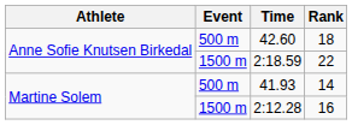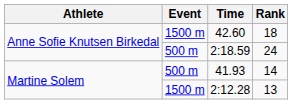 <table class="wikitable" style="font-size:90%">
 <tr>
 <th>Athlete</th>
 <th>Event</th>
 <th>Time</th>
 <th>Rank</th>
 </tr>
 <tr align=center>
 <td align=left rowspan=2><a href='#'>Anne Sofie Knutsen Birkedal</a></td>
-<td align=left><a href='#'>500 m</a></td>
+<td align=left><a href='#'>1500 m</a></td>
 <td>42.60</td>
 <td>18</td>
 </tr>
 <tr align=center>
-<td align=left><a href='#'>1500 m</a></td>
+<td align=left><a href='#'>500 m</a></td>
 <td>2:18.59</td>
-<td>22</td>
+<td>24</td>
 </tr>
 <tr align=center>
 <td align=left rowspan=2><a href='#'>Martine Solem</a></td>
 <td align=left><a href='#'>500 m</a></td>
 <td>41.93</td>
 <td>14</td>
 </tr>
 <tr align=center>
 <td align=left><a href='#'>1500 m</a></td>
 <td>2:12.28</td>
-<td>16</td>
+<td>13</td>
 </tr>
 </table>
